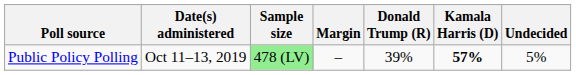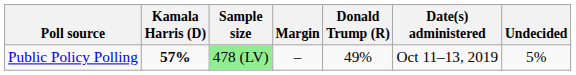 <table class="wikitable" style="font-size:90%;text-align:center;">
 <tr valign=bottom style="font-size:90%;">
 <th>Poll source</th>
-<th>Date(s)<br>administered</th>
+<th>Kamala<br>Harris (D)</th>
 <th>Sample<br>size</th>
 <th>Margin<br></th>
 <th>Donald<br>Trump (R)</th>
-<th>Kamala<br>Harris (D)</th>
+<th>Date(s)<br>administered</th>
 <th>Undecided</th>
 </tr>
 <tr>
 <td style="text-align:left;"><a href='#'>Public Policy Polling</a></td>
-<td>Oct 11–13, 2019</td>
+<td><strong>57%</strong></td>
 <td style="background: lightgreen;">478 (LV)</td>
 <td>–</td>
-<td>39%</td>
-<td><strong>57%</strong></td>
+<td>49%</td>
+<td>Oct 11–13, 2019</td>
 <td>5%</td>
 </tr>
 </table>
